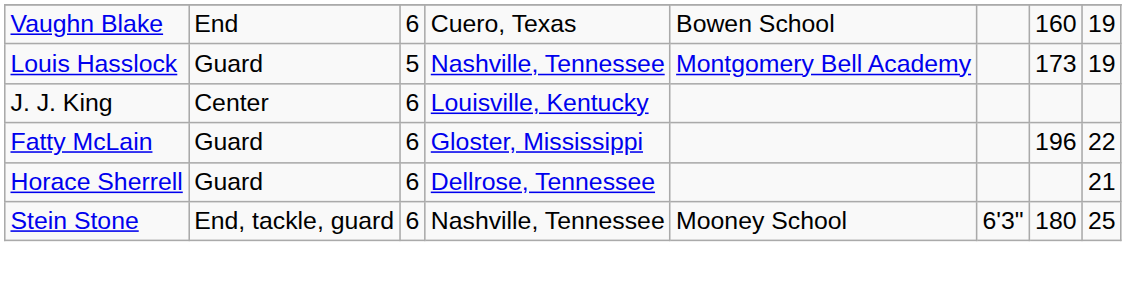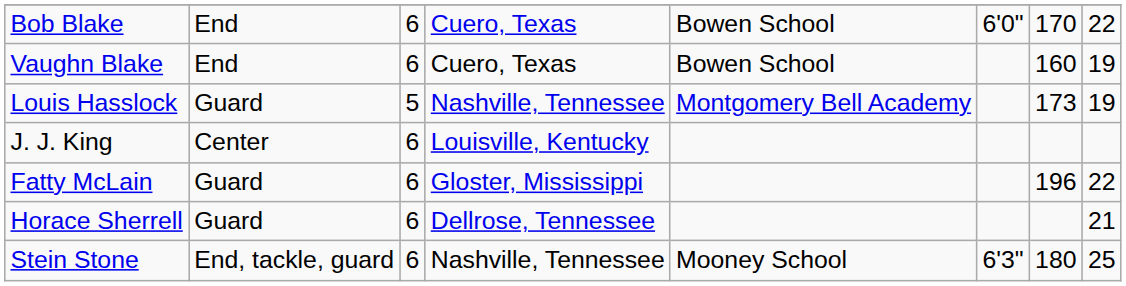 <table class="wikitable">
 <tr>
+</tr>
+<tr>
+<td><a href='#'>Bob Blake</a></td>
+<td>End</td>
+<td>6</td>
+<td><a href='#'>Cuero, Texas</a></td>
+<td>Bowen School</td>
+<td>6'0"</td>
+<td>170</td>
+<td>22</td>
 </tr>
 <tr>
 <td><a href='#'>Vaughn Blake</a></td>
 <td>End</td>
 <td>6</td>
 <td>Cuero, Texas</td>
 <td>Bowen School</td>
 <td></td>
 <td>160</td>
 <td>19</td>
 </tr>
 <tr>
 <td><a href='#'>Louis Hasslock</a></td>
 <td>Guard</td>
 <td>5</td>
 <td><a href='#'>Nashville, Tennessee</a></td>
 <td><a href='#'>Montgomery Bell Academy</a></td>
 <td></td>
 <td>173</td>
 <td>19</td>
 </tr>
 <tr>
 <td>J. J. King</td>
 <td>Center</td>
 <td>6</td>
 <td><a href='#'>Louisville, Kentucky</a></td>
 <td></td>
 <td></td>
 <td></td>
 <td></td>
 </tr>
 <tr>
 <td><a href='#'>Fatty McLain</a></td>
 <td>Guard</td>
 <td>6</td>
 <td><a href='#'>Gloster, Mississippi</a></td>
 <td></td>
 <td></td>
 <td>196</td>
 <td>22</td>
 </tr>
 <tr>
 <td><a href='#'>Horace Sherrell</a></td>
 <td>Guard</td>
 <td>6</td>
 <td><a href='#'>Dellrose, Tennessee</a></td>
 <td></td>
 <td></td>
 <td></td>
 <td>21</td>
 </tr>
 <tr>
 <td><a href='#'>Stein Stone</a></td>
 <td>End, tackle, guard</td>
 <td>6</td>
 <td>Nashville, Tennessee</td>
 <td>Mooney School</td>
 <td>6'3"</td>
 <td>180</td>
 <td>25</td>
 </tr>
 </table>
